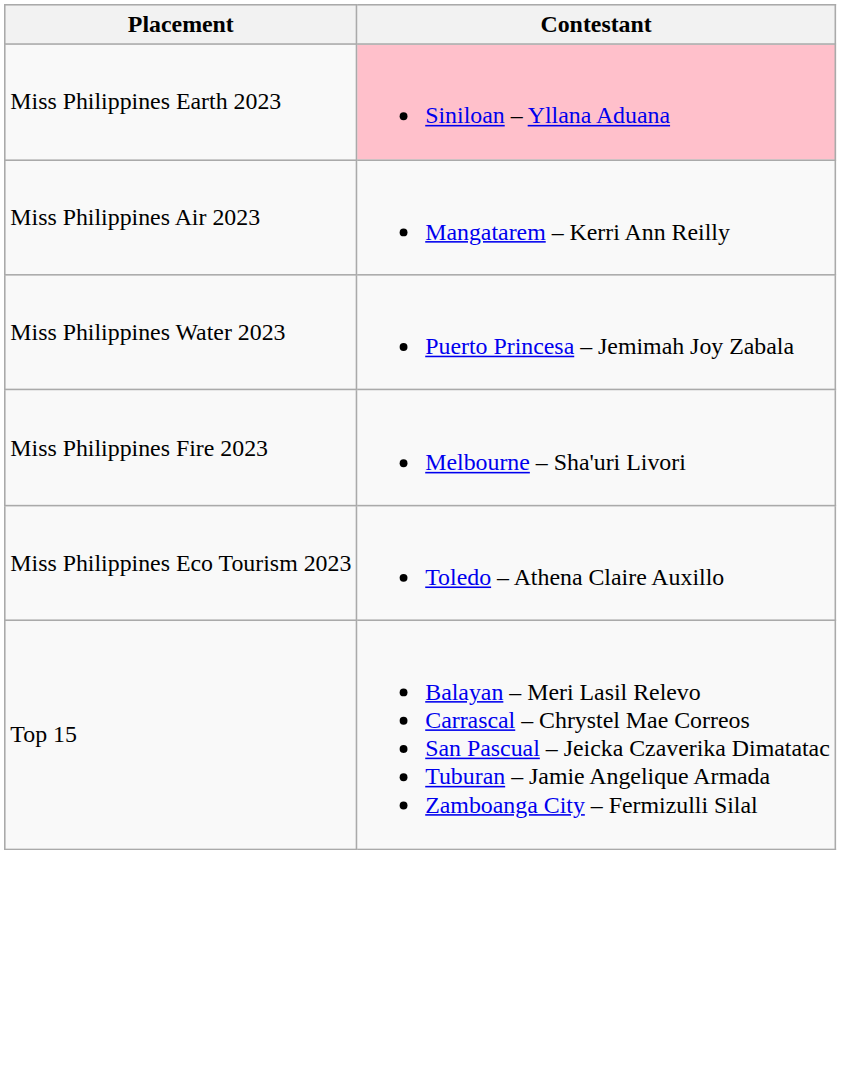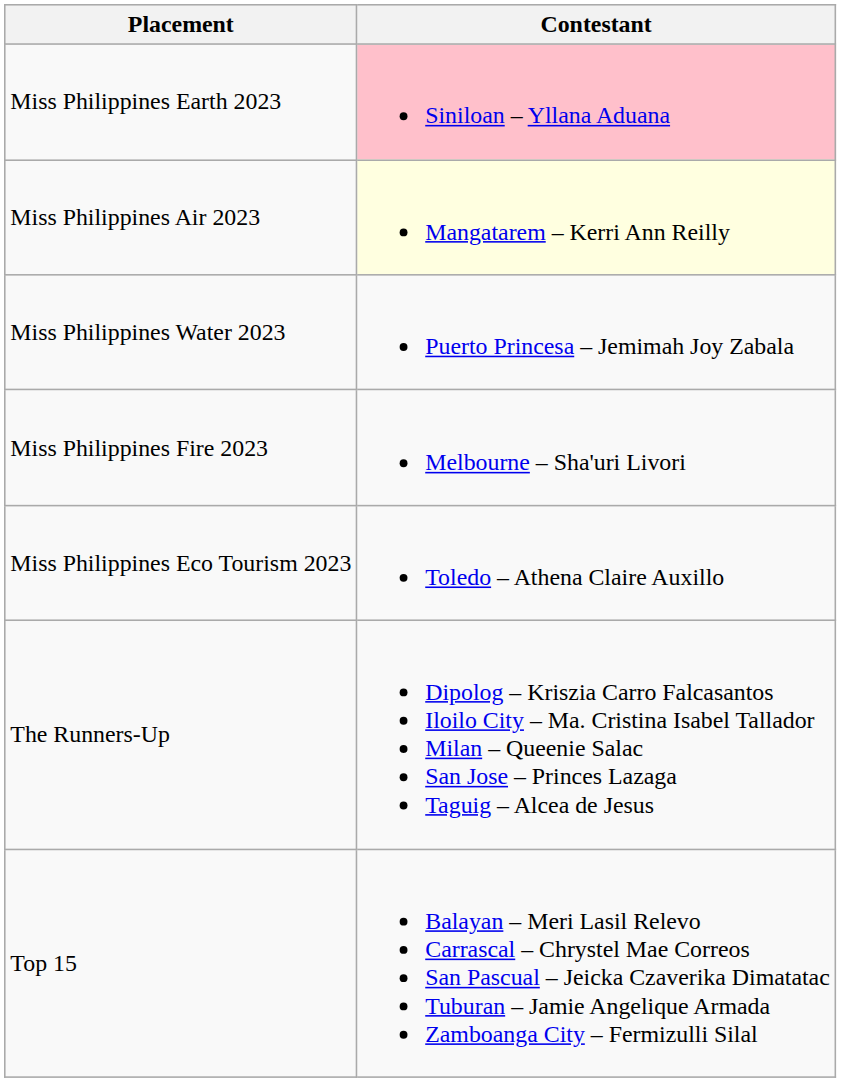 <table class="wikitable sortable" style="font-size:95%;">
 <tr>
 <th>Placement</th>
 <th>Contestant</th>
 </tr>
 <tr>
 <td>Miss Philippines Earth 2023</td>
 <td style="background: pink;"><br><ul><li><a href='#'>Siniloan</a> – <a href='#'>Yllana Aduana</a></li></ul></td>
 </tr>
 <tr>
 <td>Miss Philippines Air 2023</td>
-<td><br><ul><li><a href='#'>Mangatarem</a> – Kerri Ann Reilly</li></ul></td>
+<td style="background: lightyellow;"><br><ul><li><a href='#'>Mangatarem</a> – Kerri Ann Reilly</li></ul></td>
 </tr>
 <tr>
 <td>Miss Philippines Water 2023</td>
 <td><br><ul><li><a href='#'>Puerto Princesa</a> – Jemimah Joy Zabala</li></ul></td>
 </tr>
 <tr>
 <td>Miss Philippines Fire 2023</td>
 <td><br><ul><li><a href='#'>Melbourne</a> – Sha'uri Livori</li></ul></td>
 </tr>
 <tr>
 <td>Miss Philippines Eco Tourism 2023</td>
 <td><br><ul><li><a href='#'>Toledo</a> – Athena Claire Auxillo</li></ul></td>
 </tr>
 <tr>
+<td>The Runners-Up</td>
+<td><br><ul><li><a href='#'>Dipolog</a> – Kriszia Carro Falcasantos</li><li><a href='#'>Iloilo City</a> – Ma. Cristina Isabel Tallador</li><li><a href='#'>Milan</a> – Queenie Salac</li><li><a href='#'>San Jose</a> – Princes Lazaga</li><li><a href='#'>Taguig</a> – Alcea de Jesus</li></ul></td>
+</tr>
+<tr>
 <td>Top 15</td>
 <td><br><ul><li><a href='#'>Balayan</a> – Meri Lasil Relevo</li><li><a href='#'>Carrascal</a> – Chrystel Mae Correos</li><li><a href='#'>San Pascual</a> – Jeicka Czaverika Dimatatac</li><li><a href='#'>Tuburan</a> – Jamie Angelique Armada</li><li><a href='#'>Zamboanga City</a> – Fermizulli Silal</li></ul></td>
 </tr>
 </table>
